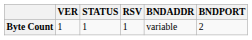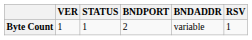 <table class="wikitable">
 <tr>
 <th></th>
 <th>VER</th>
 <th>STATUS</th>
+<th>BNDPORT</th>
+<th>BNDADDR</th>
 <th>RSV</th>
-<th>BNDADDR</th>
-<th>BNDPORT</th>
 </tr>
 <tr>
 <th>Byte Count</th>
 <td>1</td>
 <td>1</td>
+<td>2</td>
+<td>variable</td>
 <td>1</td>
-<td>variable</td>
-<td>2</td>
 </tr>
 </table>
